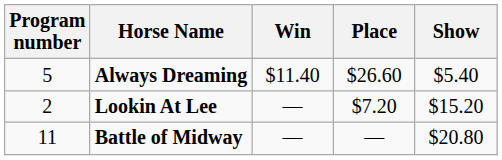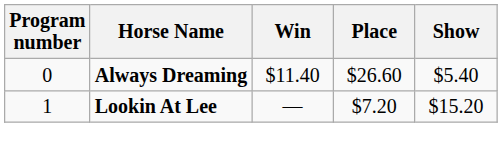 <table class="wikitable" style="text-align: center;">
 <tr>
 <th>Program<br>number</th>
 <th>Horse Name</th>
 <th width="58px">Win</th>
 <th width="58px">Place</th>
 <th width="58px">Show</th>
 </tr>
 <tr>
-<td>5</td>
+<td>0</td>
 <td style="text-align: left;"><strong>Always Dreaming</strong></td>
 <td>$11.40</td>
 <td>$26.60</td>
 <td>$5.40</td>
 </tr>
 <tr>
-<td>2</td>
+<td>1</td>
 <td style="text-align: left;"><strong>Lookin At Lee</strong></td>
 <td>—</td>
 <td>$7.20</td>
 <td>$15.20</td>
 </tr>
-<tr>
-<td>11</td>
-<td style="text-align: left;"><strong>Battle of Midway</strong></td>
-<td>—</td>
-<td>—</td>
-<td>$20.80</td>
-</tr>
 </table>
